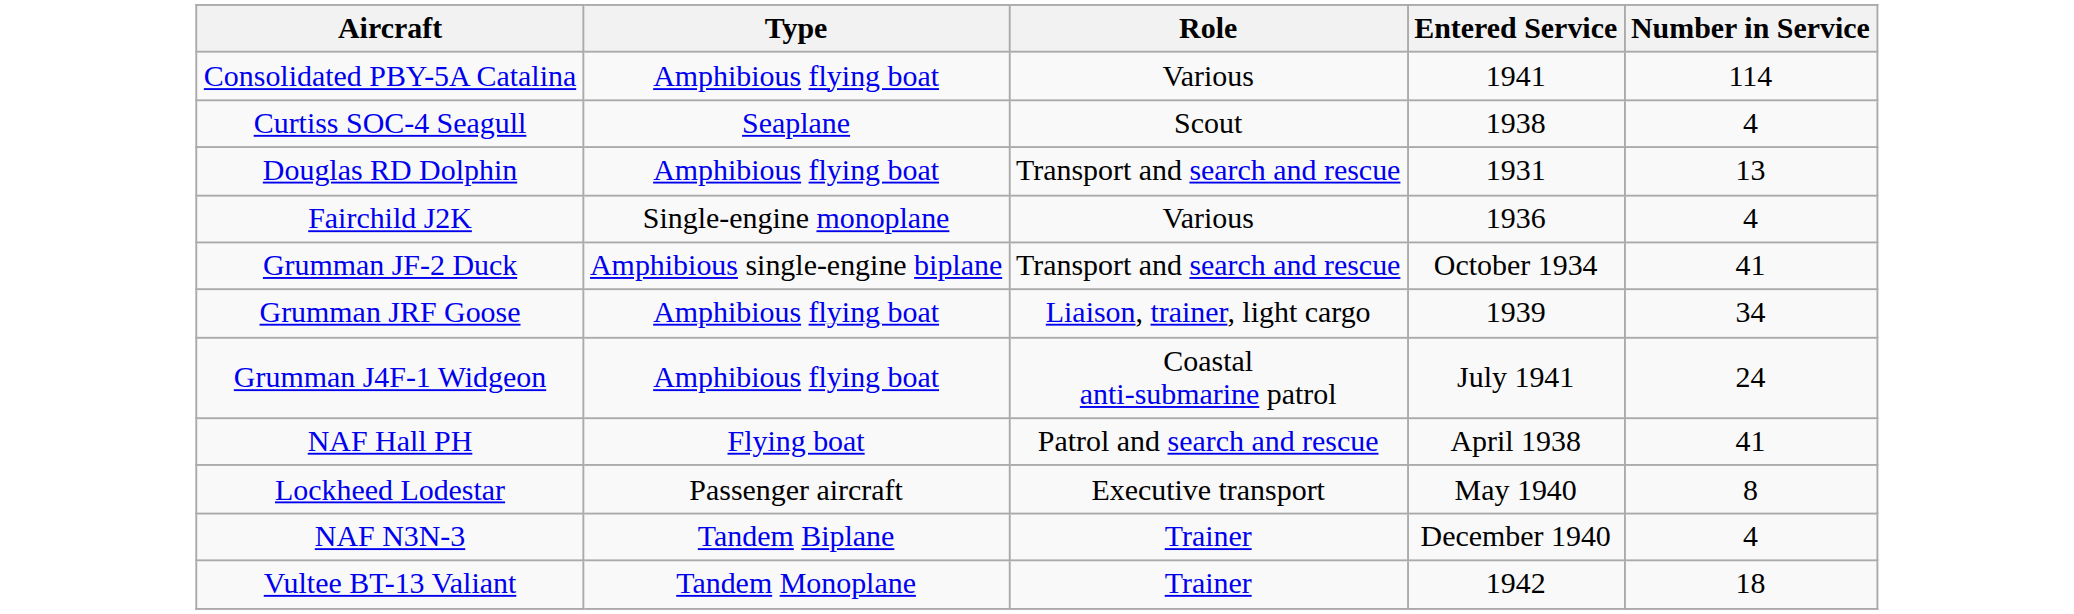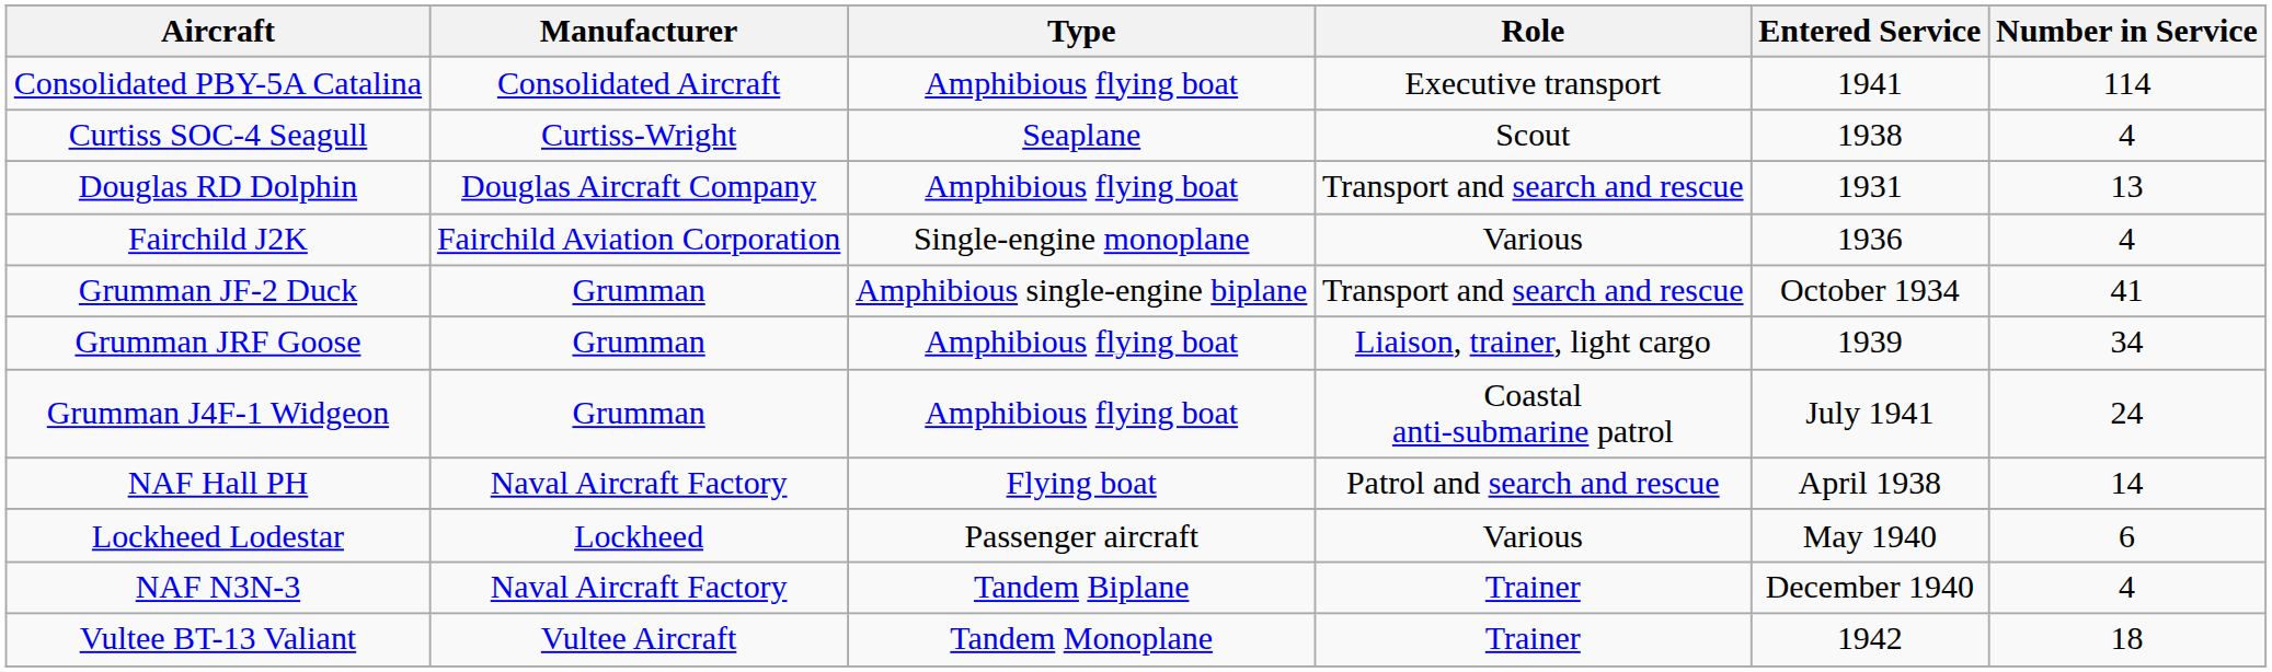 <table class="wikitable sortable sticky-header" style="border-collapse:collapse;text-align:center;margin:auto;">
 <tr>
 <th>Aircraft</th>
+<th>Manufacturer</th>
 <th>Type</th>
 <th>Role</th>
 <th>Entered Service</th>
 <th data-sort-type="number">Number in Service</th>
 </tr>
 <tr>
 <td><a href='#'>Consolidated PBY-5A Catalina</a></td>
+<td><a href='#'>Consolidated Aircraft</a></td>
 <td><a href='#'>Amphibious</a> <a href='#'>flying boat</a></td>
-<td>Various</td>
+<td>Executive transport</td>
 <td>1941</td>
 <td>114</td>
 </tr>
 <tr>
 <td><a href='#'>Curtiss SOC-4 Seagull</a></td>
+<td><a href='#'>Curtiss-Wright</a></td>
 <td><a href='#'>Seaplane</a></td>
 <td>Scout</td>
 <td>1938</td>
 <td>4</td>
 </tr>
 <tr>
 <td><a href='#'>Douglas RD Dolphin</a></td>
+<td><a href='#'>Douglas Aircraft Company</a></td>
 <td><a href='#'>Amphibious</a> <a href='#'>flying boat</a></td>
 <td>Transport and <a href='#'>search and rescue</a></td>
 <td>1931</td>
 <td>13</td>
 </tr>
 <tr>
 <td><a href='#'>Fairchild J2K</a></td>
+<td><a href='#'>Fairchild Aviation Corporation</a></td>
 <td>Single-engine <a href='#'>monoplane</a></td>
 <td>Various</td>
 <td>1936</td>
 <td>4</td>
 </tr>
 <tr>
 <td><a href='#'>Grumman JF-2 Duck</a></td>
+<td><a href='#'>Grumman</a></td>
 <td><a href='#'>Amphibious</a> single-engine <a href='#'>biplane</a></td>
 <td>Transport and <a href='#'>search and rescue</a></td>
 <td>October 1934</td>
 <td>41</td>
 </tr>
 <tr>
 <td><a href='#'>Grumman JRF Goose</a></td>
+<td><a href='#'>Grumman</a></td>
 <td><a href='#'>Amphibious</a> <a href='#'>flying boat</a></td>
 <td><a href='#'>Liaison</a>, <a href='#'>trainer</a>, light cargo</td>
 <td>1939</td>
 <td>34</td>
 </tr>
 <tr>
 <td><a href='#'>Grumman J4F-1 Widgeon</a></td>
+<td><a href='#'>Grumman</a></td>
 <td><a href='#'>Amphibious</a> <a href='#'>flying boat</a></td>
 <td>Coastal<br><a href='#'>anti-submarine</a> patrol</td>
 <td>July 1941</td>
 <td>24</td>
 </tr>
 <tr>
 <td><a href='#'>NAF Hall PH</a></td>
+<td><a href='#'>Naval Aircraft Factory</a></td>
 <td><a href='#'>Flying boat</a></td>
 <td>Patrol and <a href='#'>search and rescue</a></td>
 <td>April 1938</td>
-<td>41</td>
+<td>14</td>
 </tr>
 <tr>
 <td><a href='#'>Lockheed Lodestar</a></td>
+<td><a href='#'>Lockheed</a></td>
 <td>Passenger aircraft</td>
-<td>Executive transport</td>
+<td>Various</td>
 <td>May 1940</td>
-<td>8</td>
+<td>6</td>
 </tr>
 <tr>
 <td><a href='#'>NAF N3N-3</a></td>
+<td><a href='#'>Naval Aircraft Factory</a></td>
 <td><a href='#'>Tandem</a> <a href='#'>Biplane</a></td>
 <td><a href='#'>Trainer</a></td>
 <td>December 1940</td>
 <td>4</td>
 </tr>
 <tr>
 <td><a href='#'>Vultee BT-13 Valiant</a></td>
+<td><a href='#'>Vultee Aircraft</a></td>
 <td><a href='#'>Tandem</a> <a href='#'>Monoplane</a></td>
 <td><a href='#'>Trainer</a></td>
 <td>1942</td>
 <td>18</td>
 </tr>
 </table>
